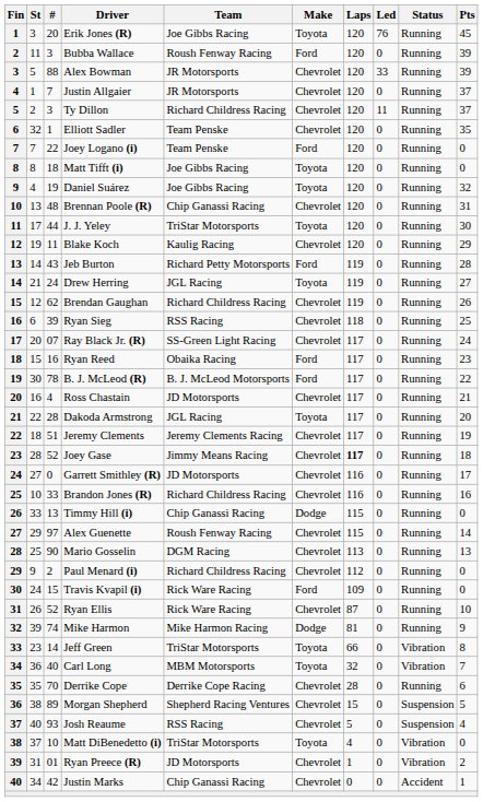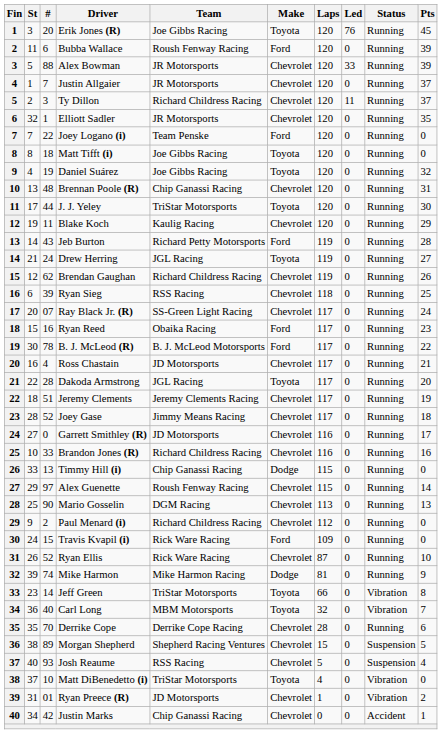 <table class="wikitable" style="font-size:95%">
 <tr>
 <th>Fin</th>
 <th>St</th>
 <th>#</th>
 <th>Driver</th>
 <th>Team</th>
 <th>Make</th>
 <th>Laps</th>
 <th>Led</th>
 <th>Status</th>
 <th>Pts</th>
 </tr>
 <tr>
 <th>1</th>
 <td>3</td>
 <td>20</td>
 <td>Erik Jones <strong>(R)</strong></td>
 <td>Joe Gibbs Racing</td>
 <td>Toyota</td>
 <td>120</td>
 <td>76</td>
 <td>Running</td>
 <td>45</td>
 </tr>
 <tr>
 <th>2</th>
 <td>11</td>
-<td>3</td>
+<td>6</td>
 <td>Bubba Wallace</td>
 <td>Roush Fenway Racing</td>
 <td>Ford</td>
 <td>120</td>
 <td>0</td>
 <td>Running</td>
 <td>39</td>
 </tr>
 <tr>
 <th>3</th>
 <td>5</td>
 <td>88</td>
 <td>Alex Bowman</td>
 <td>JR Motorsports</td>
 <td>Chevrolet</td>
 <td>120</td>
 <td>33</td>
 <td>Running</td>
 <td>39</td>
 </tr>
 <tr>
 <th>4</th>
 <td>1</td>
 <td>7</td>
 <td>Justin Allgaier</td>
 <td>JR Motorsports</td>
 <td>Chevrolet</td>
 <td>120</td>
 <td>0</td>
 <td>Running</td>
 <td>37</td>
 </tr>
 <tr>
 <th>5</th>
 <td>2</td>
 <td>3</td>
 <td>Ty Dillon</td>
 <td>Richard Childress Racing</td>
 <td>Chevrolet</td>
 <td>120</td>
 <td>11</td>
 <td>Running</td>
 <td>37</td>
 </tr>
 <tr>
 <th>6</th>
 <td>32</td>
 <td>1</td>
 <td>Elliott Sadler</td>
-<td>Team Penske</td>
+<td>JR Motorsports</td>
 <td>Chevrolet</td>
 <td>120</td>
 <td>0</td>
 <td>Running</td>
 <td>35</td>
 </tr>
 <tr>
 <th>7</th>
 <td>7</td>
 <td>22</td>
 <td>Joey Logano <strong>(i)</strong></td>
 <td>Team Penske</td>
 <td>Ford</td>
 <td>120</td>
 <td>0</td>
 <td>Running</td>
 <td>0</td>
 </tr>
 <tr>
 <th>8</th>
 <td>8</td>
 <td>18</td>
 <td>Matt Tifft <strong>(i)</strong></td>
 <td>Joe Gibbs Racing</td>
 <td>Toyota</td>
 <td>120</td>
 <td>0</td>
 <td>Running</td>
 <td>0</td>
 </tr>
 <tr>
 <th>9</th>
 <td>4</td>
 <td>19</td>
 <td>Daniel Suárez</td>
 <td>Joe Gibbs Racing</td>
 <td>Toyota</td>
 <td>120</td>
 <td>0</td>
 <td>Running</td>
 <td>32</td>
 </tr>
 <tr>
 <th>10</th>
 <td>13</td>
 <td>48</td>
 <td>Brennan Poole <strong>(R)</strong></td>
 <td>Chip Ganassi Racing</td>
 <td>Chevrolet</td>
 <td>120</td>
 <td>0</td>
 <td>Running</td>
 <td>31</td>
 </tr>
 <tr>
 <th>11</th>
 <td>17</td>
 <td>44</td>
 <td>J. J. Yeley</td>
 <td>TriStar Motorsports</td>
 <td>Toyota</td>
 <td>120</td>
 <td>0</td>
 <td>Running</td>
 <td>30</td>
 </tr>
 <tr>
 <th>12</th>
 <td>19</td>
 <td>11</td>
 <td>Blake Koch</td>
 <td>Kaulig Racing</td>
 <td>Chevrolet</td>
 <td>120</td>
 <td>0</td>
 <td>Running</td>
 <td>29</td>
 </tr>
 <tr>
 <th>13</th>
 <td>14</td>
 <td>43</td>
 <td>Jeb Burton</td>
 <td>Richard Petty Motorsports</td>
 <td>Ford</td>
 <td>119</td>
 <td>0</td>
 <td>Running</td>
 <td>28</td>
 </tr>
 <tr>
 <th>14</th>
 <td>21</td>
 <td>24</td>
 <td>Drew Herring</td>
 <td>JGL Racing</td>
 <td>Toyota</td>
 <td>119</td>
 <td>0</td>
 <td>Running</td>
 <td>27</td>
 </tr>
 <tr>
 <th>15</th>
 <td>12</td>
 <td>62</td>
 <td>Brendan Gaughan</td>
 <td>Richard Childress Racing</td>
 <td>Chevrolet</td>
 <td>119</td>
 <td>0</td>
 <td>Running</td>
 <td>26</td>
 </tr>
 <tr>
 <th>16</th>
 <td>6</td>
 <td>39</td>
 <td>Ryan Sieg</td>
 <td>RSS Racing</td>
 <td>Chevrolet</td>
 <td>118</td>
 <td>0</td>
 <td>Running</td>
 <td>25</td>
 </tr>
 <tr>
 <th>17</th>
 <td>20</td>
 <td>07</td>
 <td>Ray Black Jr. <strong>(R)</strong></td>
 <td>SS-Green Light Racing</td>
 <td>Chevrolet</td>
 <td>117</td>
 <td>0</td>
 <td>Running</td>
 <td>24</td>
 </tr>
 <tr>
 <th>18</th>
 <td>15</td>
 <td>16</td>
 <td>Ryan Reed</td>
 <td>Obaika Racing</td>
 <td>Ford</td>
 <td>117</td>
 <td>0</td>
 <td>Running</td>
 <td>23</td>
 </tr>
 <tr>
 <th>19</th>
 <td>30</td>
 <td>78</td>
 <td>B. J. McLeod <strong>(R)</strong></td>
 <td>B. J. McLeod Motorsports</td>
 <td>Ford</td>
 <td>117</td>
 <td>0</td>
 <td>Running</td>
 <td>22</td>
 </tr>
 <tr>
 <th>20</th>
 <td>16</td>
 <td>4</td>
 <td>Ross Chastain</td>
 <td>JD Motorsports</td>
 <td>Chevrolet</td>
 <td>117</td>
 <td>0</td>
 <td>Running</td>
 <td>21</td>
 </tr>
 <tr>
 <th>21</th>
 <td>22</td>
 <td>28</td>
 <td>Dakoda Armstrong</td>
 <td>JGL Racing</td>
 <td>Toyota</td>
 <td>117</td>
 <td>0</td>
 <td>Running</td>
 <td>20</td>
 </tr>
 <tr>
 <th>22</th>
 <td>18</td>
 <td>51</td>
 <td>Jeremy Clements</td>
 <td>Jeremy Clements Racing</td>
 <td>Chevrolet</td>
 <td>117</td>
 <td>0</td>
 <td>Running</td>
 <td>19</td>
 </tr>
 <tr>
 <th>23</th>
 <td>28</td>
 <td>52</td>
 <td>Joey Gase</td>
 <td>Jimmy Means Racing</td>
 <td>Chevrolet</td>
-<td><strong>117</strong></td>
+<td>117</td>
 <td>0</td>
 <td>Running</td>
 <td>18</td>
 </tr>
 <tr>
 <th>24</th>
 <td>27</td>
 <td>0</td>
 <td>Garrett Smithley <strong>(R)</strong></td>
 <td>JD Motorsports</td>
 <td>Chevrolet</td>
 <td>116</td>
 <td>0</td>
 <td>Running</td>
 <td>17</td>
 </tr>
 <tr>
 <th>25</th>
 <td>10</td>
 <td>33</td>
 <td>Brandon Jones <strong>(R)</strong></td>
 <td>Richard Childress Racing</td>
 <td>Chevrolet</td>
 <td>116</td>
 <td>0</td>
 <td>Running</td>
 <td>16</td>
 </tr>
 <tr>
 <th>26</th>
 <td>33</td>
 <td>13</td>
 <td>Timmy Hill <strong>(i)</strong></td>
 <td>Chip Ganassi Racing</td>
 <td>Dodge</td>
 <td>115</td>
 <td>0</td>
 <td>Running</td>
 <td>0</td>
 </tr>
 <tr>
 <th>27</th>
 <td>29</td>
 <td>97</td>
 <td>Alex Guenette</td>
 <td>Roush Fenway Racing</td>
 <td>Chevrolet</td>
 <td>115</td>
 <td>0</td>
 <td>Running</td>
 <td>14</td>
 </tr>
 <tr>
 <th>28</th>
 <td>25</td>
 <td>90</td>
 <td>Mario Gosselin</td>
 <td>DGM Racing</td>
 <td>Chevrolet</td>
 <td>113</td>
 <td>0</td>
 <td>Running</td>
 <td>13</td>
 </tr>
 <tr>
 <th>29</th>
 <td>9</td>
 <td>2</td>
 <td>Paul Menard <strong>(i)</strong></td>
 <td>Richard Childress Racing</td>
 <td>Chevrolet</td>
 <td>112</td>
 <td>0</td>
 <td>Running</td>
 <td>0</td>
 </tr>
 <tr>
 <th>30</th>
 <td>24</td>
 <td>15</td>
 <td>Travis Kvapil <strong>(i)</strong></td>
 <td>Rick Ware Racing</td>
 <td>Ford</td>
 <td>109</td>
 <td>0</td>
 <td>Running</td>
 <td>0</td>
 </tr>
 <tr>
 <th>31</th>
 <td>26</td>
 <td>52</td>
 <td>Ryan Ellis</td>
 <td>Rick Ware Racing</td>
 <td>Chevrolet</td>
 <td>87</td>
 <td>0</td>
 <td>Running</td>
 <td>10</td>
 </tr>
 <tr>
 <th>32</th>
 <td>39</td>
 <td>74</td>
 <td>Mike Harmon</td>
 <td>Mike Harmon Racing</td>
 <td>Dodge</td>
 <td>81</td>
 <td>0</td>
 <td>Running</td>
 <td>9</td>
 </tr>
 <tr>
 <th>33</th>
 <td>23</td>
 <td>14</td>
 <td>Jeff Green</td>
 <td>TriStar Motorsports</td>
 <td>Toyota</td>
 <td>66</td>
 <td>0</td>
 <td>Vibration</td>
 <td>8</td>
 </tr>
 <tr>
 <th>34</th>
 <td>36</td>
 <td>40</td>
 <td>Carl Long</td>
 <td>MBM Motorsports</td>
 <td>Toyota</td>
 <td>32</td>
 <td>0</td>
 <td>Vibration</td>
 <td>7</td>
 </tr>
 <tr>
 <th>35</th>
 <td>35</td>
 <td>70</td>
 <td>Derrike Cope</td>
 <td>Derrike Cope Racing</td>
 <td>Chevrolet</td>
 <td>28</td>
 <td>0</td>
 <td>Running</td>
 <td>6</td>
 </tr>
 <tr>
 <th>36</th>
 <td>38</td>
 <td>89</td>
 <td>Morgan Shepherd</td>
 <td>Shepherd Racing Ventures</td>
 <td>Chevrolet</td>
 <td>15</td>
 <td>0</td>
 <td>Suspension</td>
 <td>5</td>
 </tr>
 <tr>
 <th>37</th>
 <td>40</td>
 <td>93</td>
 <td>Josh Reaume</td>
 <td>RSS Racing</td>
 <td>Chevrolet</td>
 <td>5</td>
 <td>0</td>
 <td>Suspension</td>
 <td>4</td>
 </tr>
 <tr>
 <th>38</th>
 <td>37</td>
 <td>10</td>
 <td>Matt DiBenedetto <strong>(i)</strong></td>
 <td>TriStar Motorsports</td>
 <td>Toyota</td>
 <td>4</td>
 <td>0</td>
 <td>Vibration</td>
 <td>0</td>
 </tr>
 <tr>
 <th>39</th>
 <td>31</td>
 <td>01</td>
 <td>Ryan Preece <strong>(R)</strong></td>
 <td>JD Motorsports</td>
 <td>Chevrolet</td>
 <td>1</td>
 <td>0</td>
 <td>Vibration</td>
 <td>2</td>
 </tr>
 <tr>
 <th>40</th>
 <td>34</td>
 <td>42</td>
 <td>Justin Marks</td>
 <td>Chip Ganassi Racing</td>
 <td>Chevrolet</td>
 <td>0</td>
 <td>0</td>
 <td>Accident</td>
 <td>1</td>
 </tr>
 <tr>
 <th colspan="10"></th>
 </tr>
 </table>
